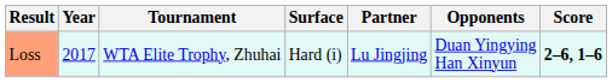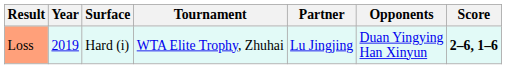 <table class="sortable wikitable">
 <tr>
 <th>Result</th>
 <th>Year</th>
+<th>Surface</th>
 <th>Tournament</th>
-<th>Surface</th>
 <th>Partner</th>
 <th>Opponents</th>
 <th class="unsortable">Score</th>
 </tr>
 <tr style=background:#e2faf7>
 <td bgcolor=FFA07A>Loss</td>
-<td><a href='#'>2017</a></td>
+<td><a href='#'>2019</a></td>
+<td>Hard (i)</td>
 <td><a href='#'>WTA Elite Trophy</a>, Zhuhai</td>
-<td>Hard (i)</td>
 <td> <a href='#'>Lu Jingjing</a></td>
 <td> <a href='#'>Duan Yingying</a> <br>  <a href='#'>Han Xinyun</a></td>
 <td><strong>2–6, 1–6</strong></td>
 </tr>
 </table>
